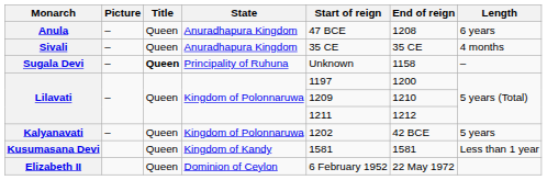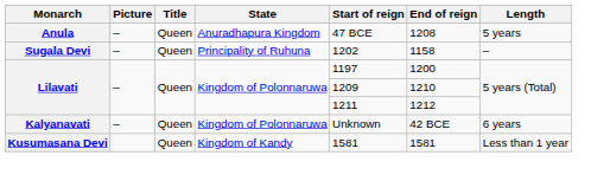 <table class="wikitable sortable">
 <tr>
 <th>Monarch</th>
 <th>Picture</th>
 <th>Title</th>
 <th>State</th>
 <th>Start of reign</th>
 <th>End of reign</th>
 <th>Length</th>
 </tr>
 <tr>
 <th><a href='#'>Anula</a></th>
 <td>–</td>
 <td>Queen</td>
 <td><a href='#'>Anuradhapura Kingdom</a></td>
 <td>47 BCE</td>
 <td>1208</td>
-<td>6 years</td>
-</tr>
-<tr>
-<th><a href='#'>Sivali</a></th>
-<td>–</td>
-<td>Queen</td>
-<td><a href='#'>Anuradhapura Kingdom</a></td>
-<td>35 CE</td>
-<td>35 CE</td>
-<td>4 months</td>
+<td>5 years</td>
 </tr>
 <tr>
 <th><a href='#'>Sugala Devi</a></th>
 <td>–</td>
-<td><strong>Queen</strong></td>
+<td>Queen</td>
 <td><a href='#'>Principality of Ruhuna</a></td>
-<td>Unknown</td>
+<td>1202</td>
 <td>1158</td>
 <td>–</td>
 </tr>
 <tr>
 <th rowspan="3"><a href='#'>Lilavati</a></th>
 <td rowspan="3">–</td>
 <td rowspan="3">Queen</td>
 <td rowspan="3"><a href='#'>Kingdom of Polonnaruwa</a></td>
 <td>1197</td>
 <td>1200</td>
 <td rowspan="3">5 years (Total)</td>
 </tr>
 <tr>
 <td>1209</td>
 <td>1210</td>
 </tr>
 <tr>
 <td>1211</td>
 <td>1212</td>
 </tr>
 <tr>
 <th><a href='#'>Kalyanavati</a></th>
 <td>–</td>
 <td>Queen</td>
 <td><a href='#'>Kingdom of Polonnaruwa</a></td>
-<td>1202</td>
+<td>Unknown</td>
 <td>42 BCE</td>
-<td>5 years</td>
+<td>6 years</td>
 </tr>
 <tr>
 <th><a href='#'>Kusumasana Devi</a></th>
 <td></td>
 <td>Queen</td>
 <td><a href='#'>Kingdom of Kandy</a></td>
 <td>1581</td>
 <td>1581</td>
 <td>Less than 1 year</td>
 </tr>
-<tr>
-<th><a href='#'>Elizabeth II</a></th>
-<td></td>
-<td>Queen</td>
-<td><a href='#'>Dominion of Ceylon</a></td>
-<td>6 February 1952</td>
-<td>22 May 1972</td>
-<td></td>
-</tr>
 </table>
